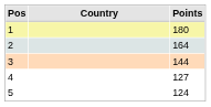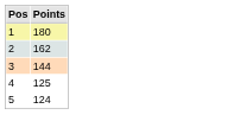 <table cellspacing="1" cellpadding="3" style="border:1px solid #aaa; font-size:90%;">
 <tr style="background:#e4e4e4;">
 <th style="border-bottom:1px solid #aaa; width:10px;">Pos</th>
-<th style="border-bottom:1px solid #aaa; width:200px;">Country</th>
 <th style="border-bottom:1px solid #aaa; width:20px;">Points</th>
 </tr>
 <tr style="background:#f7f6a8;">
 <td>1</td>
-<td></td>
 <td>180</td>
 </tr>
 <tr style="background:#dce5e5;">
 <td>2</td>
-<td></td>
-<td>164</td>
+<td>162</td>
 </tr>
 <tr style="background:#ffdab9;">
 <td>3</td>
-<td></td>
 <td>144</td>
 </tr>
 <tr>
 <td>4</td>
-<td></td>
-<td>127</td>
+<td>125</td>
 </tr>
 <tr>
 <td>5</td>
-<td></td>
 <td>124</td>
 </tr>
 </table>
